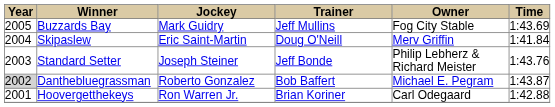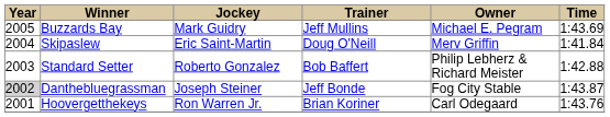 <table class = "sortable" | border="1" cellpadding="0" style="border-collapse: collapse; font-size:90%">
 <tr bgcolor="#DACAA5" align="center">
 <td width="38px"><strong>Year</strong><br></td>
 <td width="145px"><strong>Winner</strong><br></td>
 <td width="140px"><strong>Jockey</strong><br></td>
 <td width="140px"><strong>Trainer</strong><br></td>
 <td width="140px"><strong>Owner</strong><br></td>
 <td width="25px"><strong>Time</strong></td>
 </tr>
 <tr>
 <td>2005</td>
 <td><a href='#'>Buzzards Bay</a></td>
 <td><a href='#'>Mark Guidry</a></td>
 <td><a href='#'>Jeff Mullins</a></td>
-<td>Fog City Stable</td>
+<td><a href='#'>Michael E. Pegram</a></td>
 <td>1:43.69</td>
 </tr>
 <tr>
 <td>2004</td>
 <td><a href='#'>Skipaslew</a></td>
 <td><a href='#'>Eric Saint-Martin</a></td>
 <td><a href='#'>Doug O'Neill</a></td>
 <td><a href='#'>Merv Griffin</a></td>
 <td>1:41.84</td>
 </tr>
 <tr>
 <td>2003</td>
 <td><a href='#'>Standard Setter</a></td>
-<td><a href='#'>Joseph Steiner</a></td>
-<td><a href='#'>Jeff Bonde</a></td>
+<td><a href='#'>Roberto Gonzalez</a></td>
+<td><a href='#'>Bob Baffert</a></td>
 <td>Philip Lebherz & Richard Meister</td>
-<td>1:43.76</td>
+<td>1:42.88</td>
 </tr>
 <tr>
 <td style="background: lightgrey;">2002</td>
 <td><a href='#'>Danthebluegrassman</a></td>
-<td><a href='#'>Roberto Gonzalez</a></td>
-<td><a href='#'>Bob Baffert</a></td>
-<td><a href='#'>Michael E. Pegram</a></td>
+<td><a href='#'>Joseph Steiner</a></td>
+<td><a href='#'>Jeff Bonde</a></td>
+<td>Fog City Stable</td>
 <td>1:43.87</td>
 </tr>
 <tr>
 <td>2001</td>
 <td><a href='#'>Hoovergetthekeys</a></td>
 <td><a href='#'>Ron Warren Jr.</a></td>
 <td><a href='#'>Brian Koriner</a></td>
 <td>Carl Odegaard</td>
-<td>1:42.88</td>
+<td>1:43.76</td>
 </tr>
 <tr>
 </tr>
 </table>
